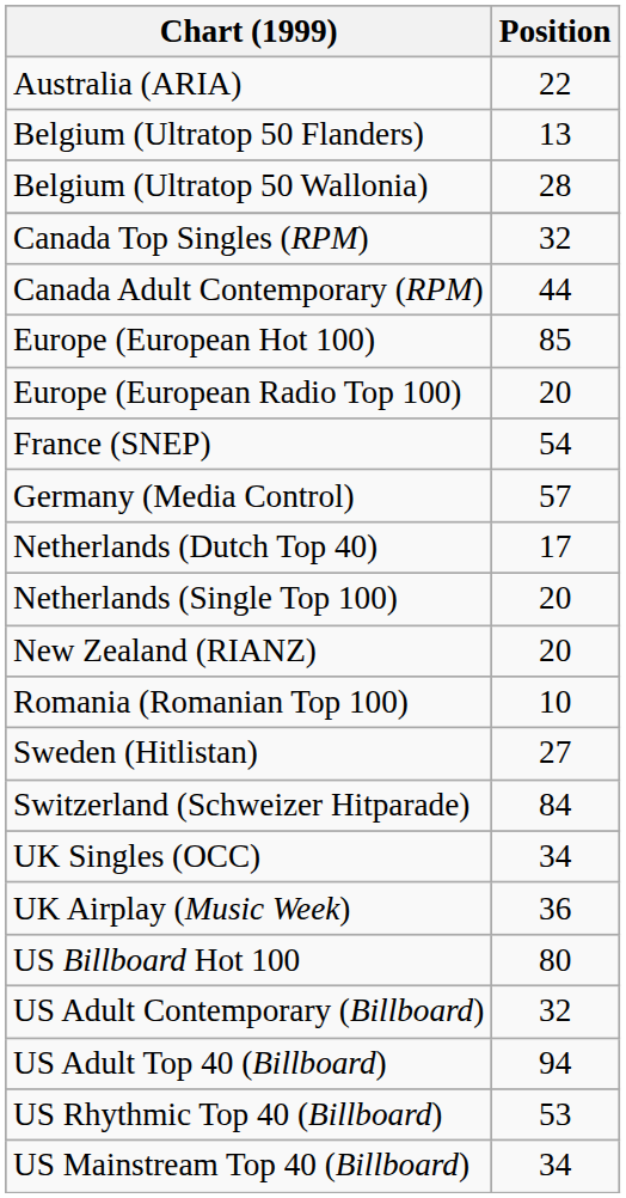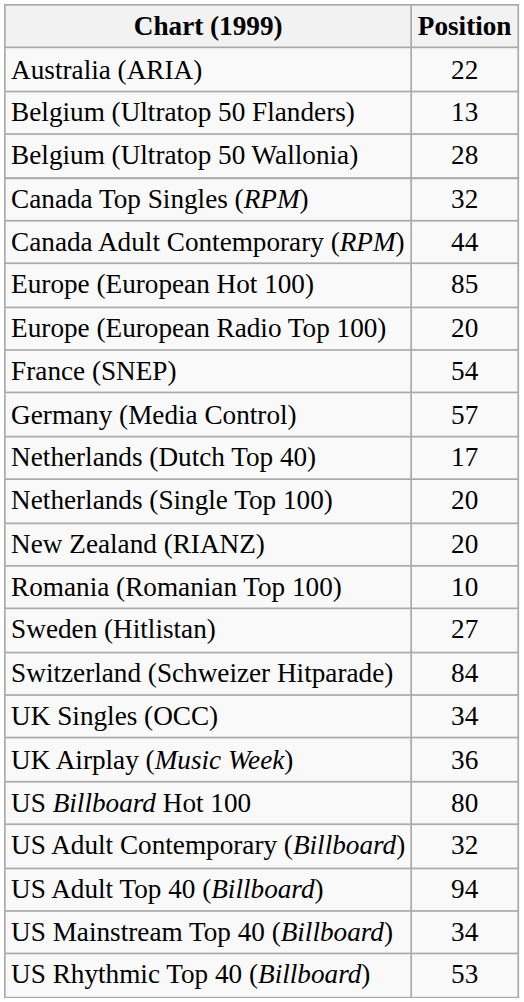 <table class="wikitable sortable">
 <tr>
 <th>Chart (1999)</th>
 <th>Position</th>
 </tr>
 <tr>
 <td>Australia (ARIA)</td>
 <td align="center">22</td>
 </tr>
 <tr>
 <td>Belgium (Ultratop 50 Flanders)</td>
 <td align="center">13</td>
 </tr>
 <tr>
 <td>Belgium (Ultratop 50 Wallonia)</td>
 <td align="center">28</td>
 </tr>
 <tr>
 </tr>
 <tr>
 <td>Canada Top Singles (<em>RPM</em>)</td>
 <td align="center">32</td>
 </tr>
 <tr>
 <td>Canada Adult Contemporary (<em>RPM</em>)</td>
 <td align="center">44</td>
 </tr>
 <tr>
 <td>Europe (European Hot 100)</td>
 <td align="center">85</td>
 </tr>
 <tr>
 <td>Europe (European Radio Top 100)</td>
 <td align="center">20</td>
 </tr>
 <tr>
 <td>France (SNEP)</td>
 <td align="center">54</td>
 </tr>
 <tr>
 <td>Germany (Media Control)</td>
 <td align="center">57</td>
 </tr>
 <tr>
 <td>Netherlands (Dutch Top 40)</td>
 <td align="center">17</td>
 </tr>
 <tr>
 <td>Netherlands (Single Top 100)</td>
 <td align="center">20</td>
 </tr>
 <tr>
 <td>New Zealand (RIANZ)</td>
 <td align="center">20</td>
 </tr>
 <tr>
 <td>Romania (Romanian Top 100)</td>
 <td style="text-align:center;">10</td>
 </tr>
 <tr>
 <td>Sweden (Hitlistan)</td>
 <td align="center">27</td>
 </tr>
 <tr>
 <td>Switzerland (Schweizer Hitparade)</td>
 <td align="center">84</td>
 </tr>
 <tr>
 <td>UK Singles (OCC)</td>
 <td align="center">34</td>
 </tr>
 <tr>
 <td>UK Airplay (<em>Music Week</em>)</td>
 <td align="center">36</td>
 </tr>
 <tr>
 <td>US <em>Billboard</em> Hot 100</td>
 <td align="center">80</td>
 </tr>
 <tr>
 <td>US Adult Contemporary (<em>Billboard</em>)</td>
 <td align="center">32</td>
 </tr>
 <tr>
 <td>US Adult Top 40 (<em>Billboard</em>)</td>
 <td align="center">94</td>
 </tr>
 <tr>
+<td>US Mainstream Top 40 (<em>Billboard</em>)</td>
+<td align="center">34</td>
+</tr>
+<tr>
 <td>US Rhythmic Top 40 (<em>Billboard</em>)</td>
 <td align="center">53</td>
 </tr>
-<tr>
-<td>US Mainstream Top 40 (<em>Billboard</em>)</td>
-<td align="center">34</td>
-</tr>
 </table>
